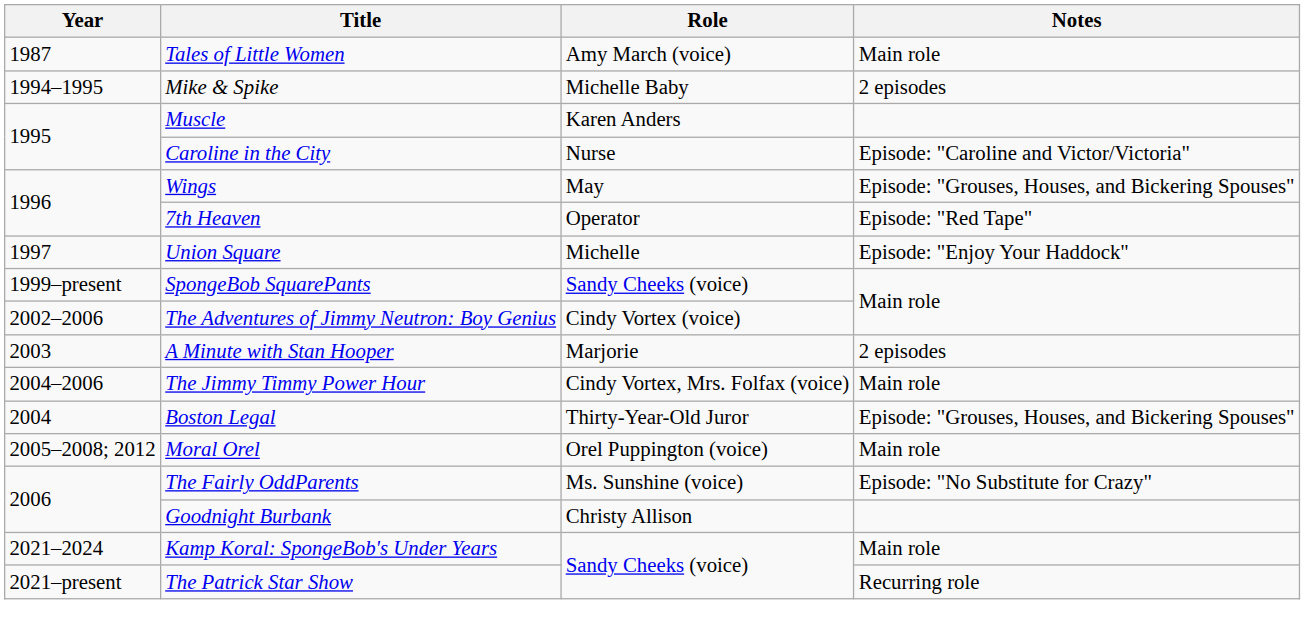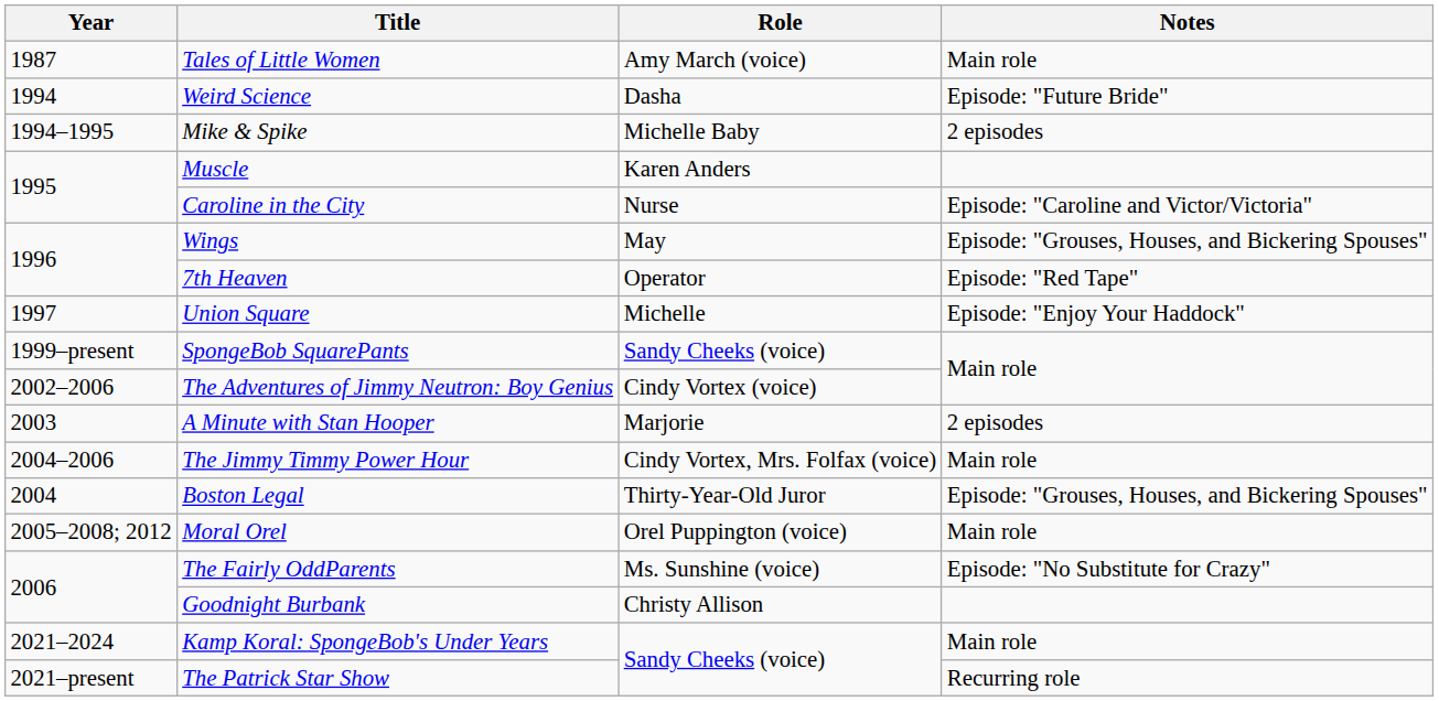 <table class="wikitable sortable">
 <tr>
 <th>Year</th>
 <th>Title</th>
 <th>Role</th>
 <th class="unsortable ">Notes</th>
 </tr>
 <tr>
 <td>1987</td>
 <td><em><a href='#'>Tales of Little Women</a></em></td>
 <td>Amy March (voice)</td>
 <td>Main role</td>
+</tr>
+<tr>
+<td>1994</td>
+<td><em><a href='#'>Weird Science</a></em></td>
+<td>Dasha</td>
+<td>Episode: "Future Bride"</td>
 </tr>
 <tr>
 <td>1994–1995</td>
 <td><em>Mike & Spike</em></td>
 <td>Michelle Baby</td>
 <td>2 episodes</td>
 </tr>
 <tr>
 <td rowspan="2">1995</td>
 <td><a href='#'><em>Muscle</em></a></td>
 <td>Karen Anders</td>
 <td></td>
 </tr>
 <tr>
 <td><em><a href='#'>Caroline in the City</a></em></td>
 <td>Nurse</td>
 <td>Episode: "Caroline and Victor/Victoria"</td>
 </tr>
 <tr>
 <td rowspan="2">1996</td>
 <td><em><a href='#'>Wings</a></em></td>
 <td>May</td>
 <td>Episode: "Grouses, Houses, and Bickering Spouses"</td>
 </tr>
 <tr>
 <td><a href='#'><em>7th Heaven</em></a></td>
 <td>Operator</td>
 <td>Episode: "Red Tape"</td>
 </tr>
 <tr>
 <td>1997</td>
 <td><em><a href='#'>Union Square</a></em></td>
 <td>Michelle</td>
 <td>Episode: "Enjoy Your Haddock"</td>
 </tr>
 <tr>
 <td>1999–present</td>
 <td><em><a href='#'>SpongeBob SquarePants</a></em></td>
 <td><a href='#'>Sandy Cheeks</a> (voice)</td>
 <td rowspan="2">Main role</td>
 </tr>
 <tr>
 <td>2002–2006</td>
 <td><em><a href='#'>The Adventures of Jimmy Neutron: Boy Genius</a></em></td>
 <td>Cindy Vortex (voice)</td>
 </tr>
 <tr>
 <td>2003</td>
 <td><em><a href='#'>A Minute with Stan Hooper</a></em></td>
 <td>Marjorie</td>
 <td>2 episodes</td>
 </tr>
 <tr>
 <td>2004–2006</td>
 <td><em><a href='#'>The Jimmy Timmy Power Hour</a></em></td>
 <td>Cindy Vortex, Mrs. Folfax (voice)</td>
 <td>Main role</td>
 </tr>
 <tr>
 <td>2004</td>
 <td><em><a href='#'>Boston Legal</a></em></td>
 <td>Thirty-Year-Old Juror</td>
 <td>Episode: "Grouses, Houses, and Bickering Spouses"</td>
 </tr>
 <tr>
 <td>2005–2008; 2012</td>
 <td><em><a href='#'>Moral Orel</a></em></td>
 <td>Orel Puppington (voice)</td>
 <td>Main role</td>
 </tr>
 <tr>
 <td rowspan="2">2006</td>
 <td><em><a href='#'>The Fairly OddParents</a></em></td>
 <td>Ms. Sunshine (voice)</td>
 <td>Episode: "No Substitute for Crazy"</td>
 </tr>
 <tr>
 <td><em><a href='#'>Goodnight Burbank</a></em></td>
 <td>Christy Allison</td>
 <td></td>
 </tr>
 <tr>
 <td>2021–2024</td>
 <td><em><a href='#'>Kamp Koral: SpongeBob's Under Years</a></em></td>
 <td rowspan="2"><a href='#'>Sandy Cheeks</a> (voice)</td>
 <td>Main role</td>
 </tr>
 <tr>
 <td>2021–present</td>
 <td><em><a href='#'>The Patrick Star Show</a></em></td>
 <td>Recurring role</td>
 </tr>
 </table>
